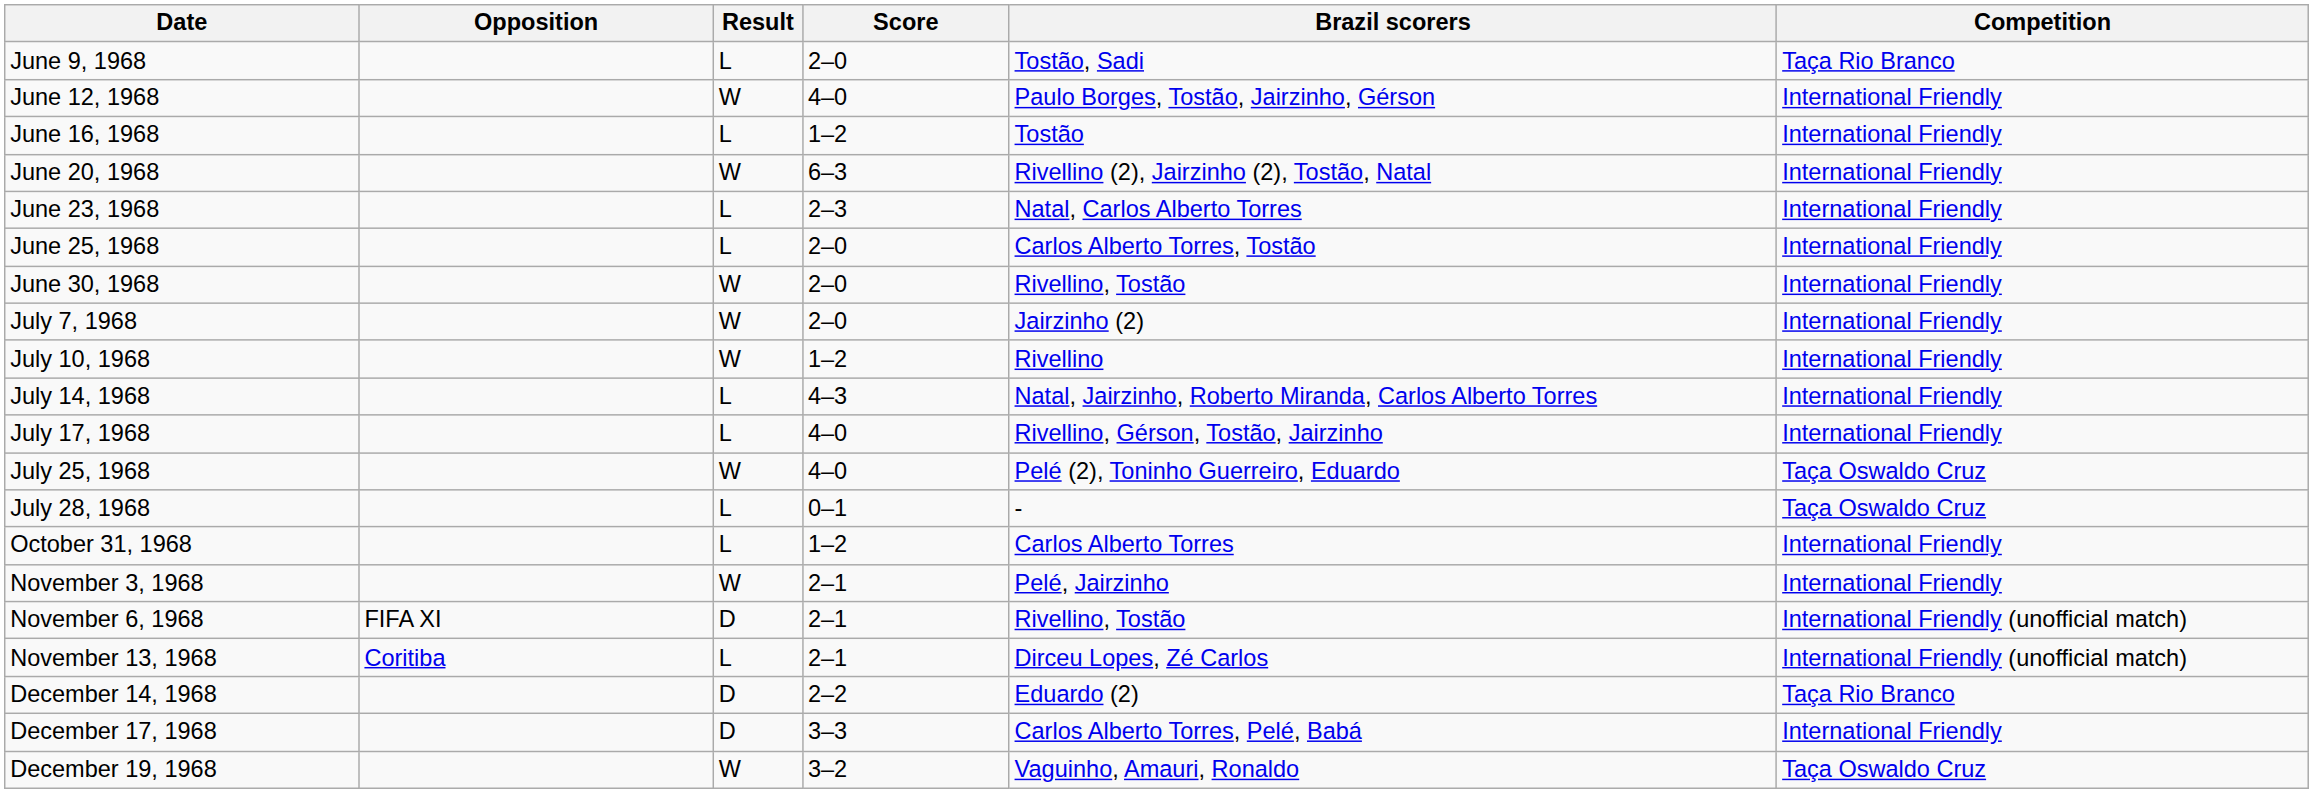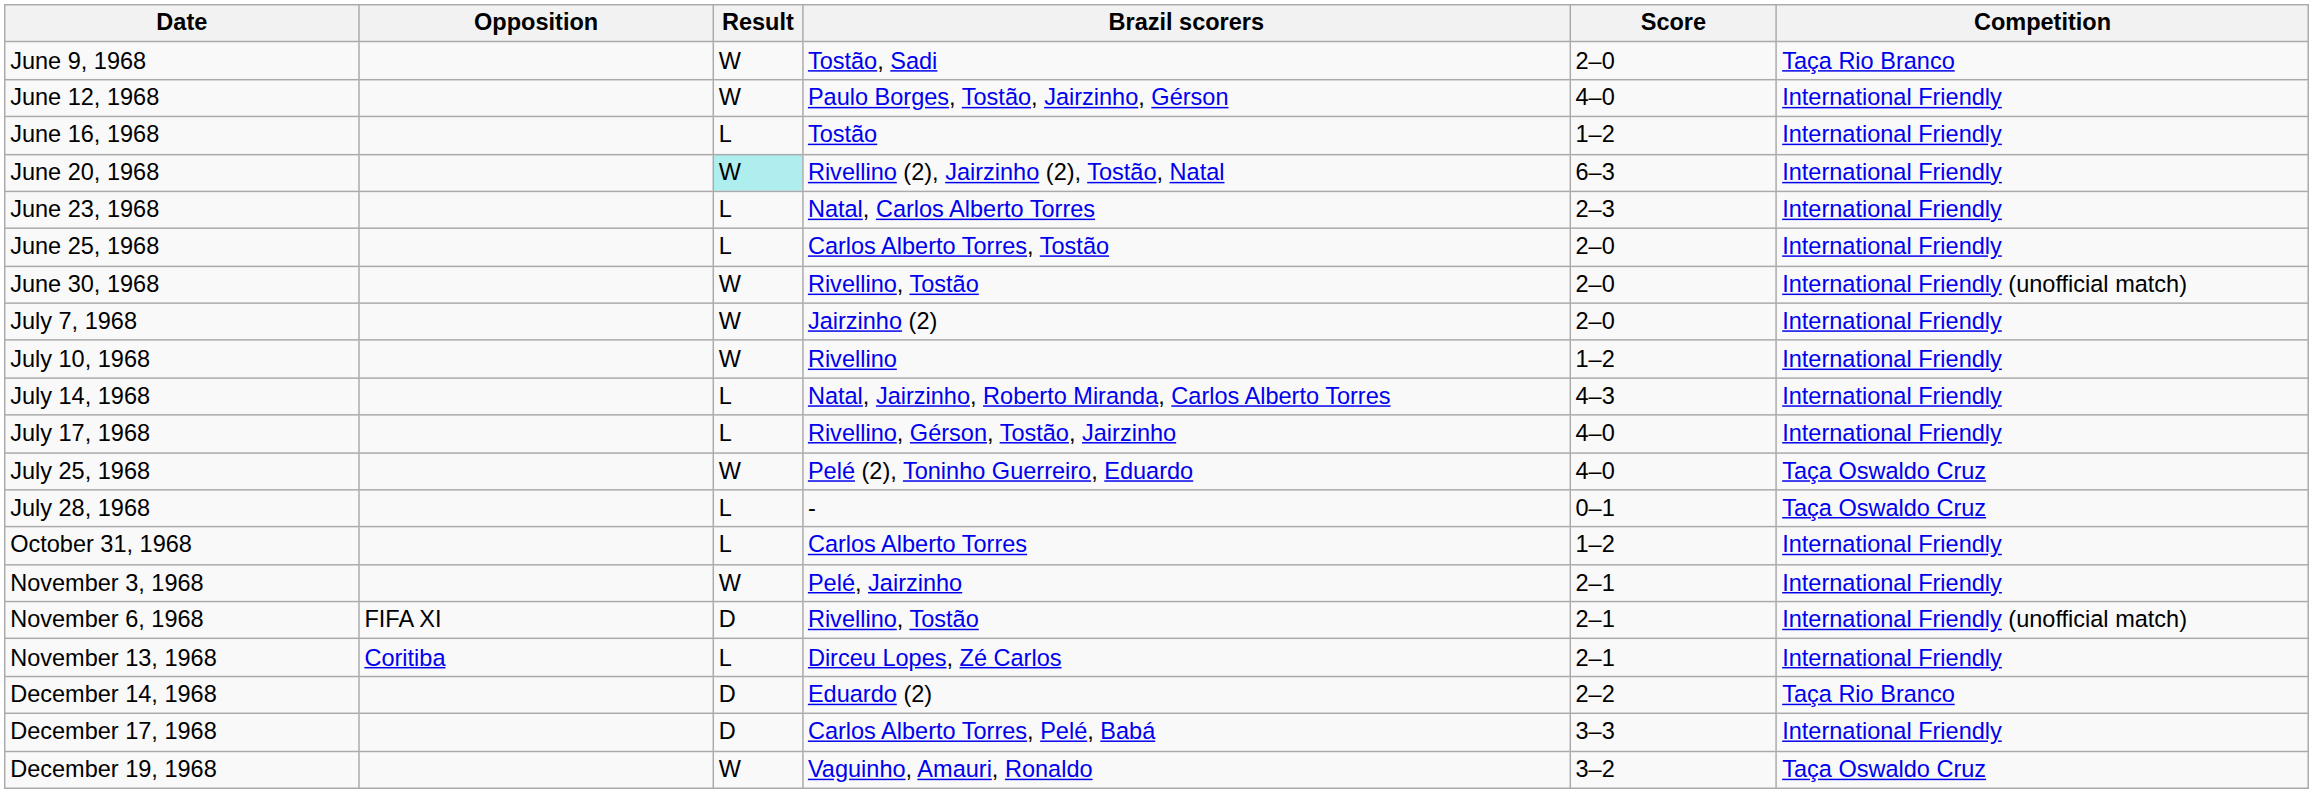 <table class="wikitable" style="text-align: left;">
 <tr>
 <th width=12%>Date</th>
 <th width=12%>Opposition</th>
 <th width=1%>Result</th>
+<th width=26%>Brazil scorers</th>
 <th width=7%>Score</th>
-<th width=26%>Brazil scorers</th>
 <th width=18%>Competition</th>
 </tr>
 <tr>
 <td>June 9, 1968</td>
 <td></td>
-<td>L</td>
+<td>W</td>
+<td><a href='#'>Tostão</a>, <a href='#'>Sadi</a></td>
 <td>2–0</td>
-<td><a href='#'>Tostão</a>, <a href='#'>Sadi</a></td>
 <td><a href='#'>Taça Rio Branco</a></td>
 </tr>
 <tr>
 <td>June 12, 1968</td>
 <td></td>
 <td>W</td>
+<td><a href='#'>Paulo Borges</a>, <a href='#'>Tostão</a>, <a href='#'>Jairzinho</a>, <a href='#'>Gérson</a></td>
 <td>4–0</td>
-<td><a href='#'>Paulo Borges</a>, <a href='#'>Tostão</a>, <a href='#'>Jairzinho</a>, <a href='#'>Gérson</a></td>
 <td><a href='#'>International Friendly</a></td>
 </tr>
 <tr>
 <td>June 16, 1968</td>
 <td></td>
 <td>L</td>
+<td><a href='#'>Tostão</a></td>
 <td>1–2</td>
-<td><a href='#'>Tostão</a></td>
 <td><a href='#'>International Friendly</a></td>
 </tr>
 <tr>
 <td>June 20, 1968</td>
 <td></td>
-<td>W</td>
+<td style="background: paleturquoise;">W</td>
+<td><a href='#'>Rivellino</a> (2), <a href='#'>Jairzinho</a> (2), <a href='#'>Tostão</a>, <a href='#'>Natal</a></td>
 <td>6–3</td>
-<td><a href='#'>Rivellino</a> (2), <a href='#'>Jairzinho</a> (2), <a href='#'>Tostão</a>, <a href='#'>Natal</a></td>
 <td><a href='#'>International Friendly</a></td>
 </tr>
 <tr>
 <td>June 23, 1968</td>
 <td></td>
 <td>L</td>
+<td><a href='#'>Natal</a>, <a href='#'>Carlos Alberto Torres</a></td>
 <td>2–3</td>
-<td><a href='#'>Natal</a>, <a href='#'>Carlos Alberto Torres</a></td>
 <td><a href='#'>International Friendly</a></td>
 </tr>
 <tr>
 <td>June 25, 1968</td>
 <td></td>
 <td>L</td>
+<td><a href='#'>Carlos Alberto Torres</a>, <a href='#'>Tostão</a></td>
 <td>2–0</td>
-<td><a href='#'>Carlos Alberto Torres</a>, <a href='#'>Tostão</a></td>
 <td><a href='#'>International Friendly</a></td>
 </tr>
 <tr>
 <td>June 30, 1968</td>
 <td></td>
 <td>W</td>
+<td><a href='#'>Rivellino</a>, <a href='#'>Tostão</a></td>
 <td>2–0</td>
-<td><a href='#'>Rivellino</a>, <a href='#'>Tostão</a></td>
-<td><a href='#'>International Friendly</a></td>
+<td><a href='#'>International Friendly</a> (unofficial match)</td>
 </tr>
 <tr>
 <td>July 7, 1968</td>
 <td></td>
 <td>W</td>
+<td><a href='#'>Jairzinho</a> (2)</td>
 <td>2–0</td>
-<td><a href='#'>Jairzinho</a> (2)</td>
 <td><a href='#'>International Friendly</a></td>
 </tr>
 <tr>
 <td>July 10, 1968</td>
 <td></td>
 <td>W</td>
+<td><a href='#'>Rivellino</a></td>
 <td>1–2</td>
-<td><a href='#'>Rivellino</a></td>
 <td><a href='#'>International Friendly</a></td>
 </tr>
 <tr>
 <td>July 14, 1968</td>
 <td></td>
 <td>L</td>
+<td><a href='#'>Natal</a>, <a href='#'>Jairzinho</a>, <a href='#'>Roberto Miranda</a>, <a href='#'>Carlos Alberto Torres</a></td>
 <td>4–3</td>
-<td><a href='#'>Natal</a>, <a href='#'>Jairzinho</a>, <a href='#'>Roberto Miranda</a>, <a href='#'>Carlos Alberto Torres</a></td>
 <td><a href='#'>International Friendly</a></td>
 </tr>
 <tr>
 <td>July 17, 1968</td>
 <td></td>
 <td>L</td>
+<td><a href='#'>Rivellino</a>, <a href='#'>Gérson</a>, <a href='#'>Tostão</a>, <a href='#'>Jairzinho</a></td>
 <td>4–0</td>
-<td><a href='#'>Rivellino</a>, <a href='#'>Gérson</a>, <a href='#'>Tostão</a>, <a href='#'>Jairzinho</a></td>
 <td><a href='#'>International Friendly</a></td>
 </tr>
 <tr>
 <td>July 25, 1968</td>
 <td></td>
 <td>W</td>
+<td><a href='#'>Pelé</a> (2), <a href='#'>Toninho Guerreiro</a>, <a href='#'>Eduardo</a></td>
 <td>4–0</td>
-<td><a href='#'>Pelé</a> (2), <a href='#'>Toninho Guerreiro</a>, <a href='#'>Eduardo</a></td>
 <td><a href='#'>Taça Oswaldo Cruz</a></td>
 </tr>
 <tr>
 <td>July 28, 1968</td>
 <td></td>
 <td>L</td>
+<td>-</td>
 <td>0–1</td>
-<td>-</td>
 <td><a href='#'>Taça Oswaldo Cruz</a></td>
 </tr>
 <tr>
 <td>October 31, 1968</td>
 <td></td>
 <td>L</td>
+<td><a href='#'>Carlos Alberto Torres</a></td>
 <td>1–2</td>
-<td><a href='#'>Carlos Alberto Torres</a></td>
 <td><a href='#'>International Friendly</a></td>
 </tr>
 <tr>
 <td>November 3, 1968</td>
 <td></td>
 <td>W</td>
+<td><a href='#'>Pelé</a>, <a href='#'>Jairzinho</a></td>
 <td>2–1</td>
-<td><a href='#'>Pelé</a>, <a href='#'>Jairzinho</a></td>
 <td><a href='#'>International Friendly</a></td>
 </tr>
 <tr>
 <td>November 6, 1968</td>
 <td> FIFA XI</td>
 <td>D</td>
+<td><a href='#'>Rivellino</a>, <a href='#'>Tostão</a></td>
 <td>2–1</td>
-<td><a href='#'>Rivellino</a>, <a href='#'>Tostão</a></td>
 <td><a href='#'>International Friendly</a> (unofficial match)</td>
 </tr>
 <tr>
 <td>November 13, 1968</td>
 <td> <a href='#'>Coritiba</a></td>
 <td>L</td>
+<td><a href='#'>Dirceu Lopes</a>, <a href='#'>Zé Carlos</a></td>
 <td>2–1</td>
-<td><a href='#'>Dirceu Lopes</a>, <a href='#'>Zé Carlos</a></td>
-<td><a href='#'>International Friendly</a> (unofficial match)</td>
+<td><a href='#'>International Friendly</a></td>
 </tr>
 <tr>
 <td>December 14, 1968</td>
 <td></td>
 <td>D</td>
+<td><a href='#'>Eduardo</a> (2)</td>
 <td>2–2</td>
-<td><a href='#'>Eduardo</a> (2)</td>
 <td><a href='#'>Taça Rio Branco</a></td>
 </tr>
 <tr>
 <td>December 17, 1968</td>
 <td></td>
 <td>D</td>
+<td><a href='#'>Carlos Alberto Torres</a>, <a href='#'>Pelé</a>, <a href='#'>Babá</a></td>
 <td>3–3</td>
-<td><a href='#'>Carlos Alberto Torres</a>, <a href='#'>Pelé</a>, <a href='#'>Babá</a></td>
 <td><a href='#'>International Friendly</a></td>
 </tr>
 <tr>
 <td>December 19, 1968</td>
 <td></td>
 <td>W</td>
+<td><a href='#'>Vaguinho</a>, <a href='#'>Amauri</a>, <a href='#'>Ronaldo</a></td>
 <td>3–2</td>
-<td><a href='#'>Vaguinho</a>, <a href='#'>Amauri</a>, <a href='#'>Ronaldo</a></td>
 <td><a href='#'>Taça Oswaldo Cruz</a></td>
 </tr>
 </table>
